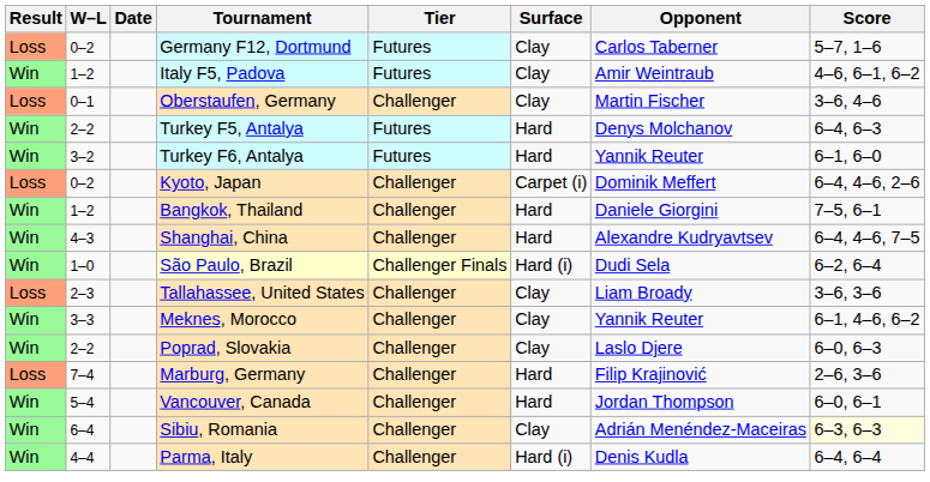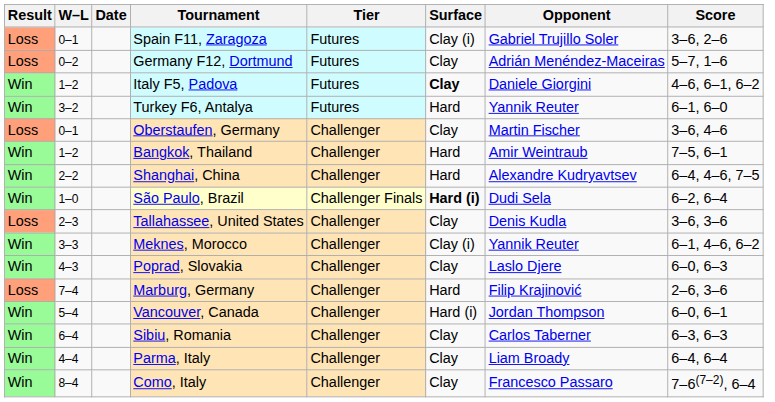 <table class="sortable wikitable nowrap">
 <tr>
 <th>Result</th>
 <th class="unsortable">W–L</th>
 <th>Date</th>
 <th>Tournament</th>
 <th>Tier</th>
 <th>Surface</th>
 <th>Opponent</th>
 <th class="unsortable">Score</th>
 </tr>
 <tr>
 <td bgcolor=FFA07A>Loss</td>
+<td><small>0–1</small></td>
+<td></td>
+<td bgcolor=cffcff>Spain F11, <a href='#'>Zaragoza</a></td>
+<td bgcolor=cffcff>Futures</td>
+<td>Clay (i)</td>
+<td> <a href='#'>Gabriel Trujillo Soler</a></td>
+<td>3–6, 2–6</td>
+</tr>
+<tr>
+<td bgcolor=FFA07A>Loss</td>
 <td><small>0–2</small></td>
 <td></td>
 <td bgcolor=cffcff>Germany F12, <a href='#'>Dortmund</a></td>
 <td bgcolor=cffcff>Futures</td>
 <td>Clay</td>
-<td> <a href='#'>Carlos Taberner</a></td>
+<td> <a href='#'>Adrián Menéndez-Maceiras</a></td>
 <td>5–7, 1–6</td>
 </tr>
 <tr>
 <td bgcolor=98FB98>Win</td>
 <td><small>1–2</small></td>
 <td></td>
 <td bgcolor=cffcff>Italy F5, <a href='#'>Padova</a></td>
 <td bgcolor=cffcff>Futures</td>
-<td>Clay</td>
-<td> <a href='#'>Amir Weintraub</a></td>
+<td><strong>Clay</strong></td>
+<td> <a href='#'>Daniele Giorgini</a></td>
 <td>4–6, 6–1, 6–2</td>
+</tr>
+<tr>
+<td bgcolor=98FB98>Win</td>
+<td><small>3–2</small></td>
+<td></td>
+<td bgcolor=cffcff>Turkey F6, Antalya</td>
+<td bgcolor=cffcff>Futures</td>
+<td>Hard</td>
+<td> <a href='#'>Yannik Reuter</a></td>
+<td>6–1, 6–0</td>
 </tr>
 <tr>
 <td bgcolor=FFA07A>Loss</td>
 <td><small>0–1</small></td>
 <td><a href='#'></a></td>
 <td bgcolor=moccasin><a href='#'>Oberstaufen</a>, Germany</td>
 <td bgcolor=moccasin>Challenger</td>
 <td>Clay</td>
 <td> <a href='#'>Martin Fischer</a></td>
 <td>3–6, 4–6</td>
 </tr>
 <tr>
 <td bgcolor=98FB98>Win</td>
-<td><small>2–2</small></td>
-<td></td>
-<td bgcolor=cffcff>Turkey F5, <a href='#'>Antalya</a></td>
-<td bgcolor=cffcff>Futures</td>
-<td>Hard</td>
-<td> <a href='#'>Denys Molchanov</a></td>
-<td>6–4, 6–3</td>
-</tr>
-<tr>
-<td bgcolor=98FB98>Win</td>
-<td><small>3–2</small></td>
-<td></td>
-<td bgcolor=cffcff>Turkey F6, Antalya</td>
-<td bgcolor=cffcff>Futures</td>
-<td>Hard</td>
-<td> <a href='#'>Yannik Reuter</a></td>
-<td>6–1, 6–0</td>
-</tr>
-<tr>
-<td bgcolor=FFA07A>Loss</td>
-<td><small>0–2</small></td>
-<td><a href='#'></a></td>
-<td bgcolor=moccasin><a href='#'>Kyoto</a>, Japan</td>
-<td bgcolor=moccasin>Challenger</td>
-<td>Carpet (i)</td>
-<td> <a href='#'>Dominik Meffert</a></td>
-<td>6–4, 4–6, 2–6</td>
-</tr>
-<tr>
-<td bgcolor=98FB98>Win</td>
 <td><small>1–2</small></td>
 <td><a href='#'></a></td>
 <td bgcolor=moccasin><a href='#'>Bangkok</a>, Thailand</td>
 <td bgcolor=moccasin>Challenger</td>
 <td>Hard</td>
-<td> <a href='#'>Daniele Giorgini</a></td>
+<td> <a href='#'>Amir Weintraub</a></td>
 <td>7–5, 6–1</td>
 </tr>
 <tr>
 <td bgcolor=98FB98>Win</td>
-<td><small>4–3</small></td>
+<td><small>2–2</small></td>
 <td><a href='#'></a></td>
 <td bgcolor=moccasin><a href='#'>Shanghai</a>, China</td>
 <td bgcolor=moccasin>Challenger</td>
 <td>Hard</td>
 <td> <a href='#'>Alexandre Kudryavtsev</a></td>
 <td>6–4, 4–6, 7–5</td>
 </tr>
 <tr>
 <td bgcolor=98FB98>Win</td>
 <td><small>1–0</small></td>
 <td><a href='#'></a></td>
 <td bgcolor=ffffcc><a href='#'>São Paulo</a>, Brazil</td>
 <td bgcolor=ffffcc>Challenger Finals</td>
-<td>Hard (i)</td>
+<td><strong>Hard (i)</strong></td>
 <td> <a href='#'>Dudi Sela</a></td>
 <td>6–2, 6–4</td>
 </tr>
 <tr>
 <td bgcolor=FFA07A>Loss</td>
 <td><small>2–3</small></td>
 <td><a href='#'></a></td>
 <td bgcolor=moccasin><a href='#'>Tallahassee</a>, United States</td>
 <td bgcolor=moccasin>Challenger</td>
 <td>Clay</td>
-<td> <a href='#'>Liam Broady</a></td>
+<td> <a href='#'>Denis Kudla</a></td>
 <td>3–6, 3–6</td>
 </tr>
 <tr>
 <td bgcolor=98FB98>Win</td>
 <td><small>3–3</small></td>
 <td><a href='#'></a></td>
 <td bgcolor=moccasin><a href='#'>Meknes</a>, Morocco</td>
 <td bgcolor=moccasin>Challenger</td>
-<td>Clay</td>
+<td>Clay (i)</td>
 <td> <a href='#'>Yannik Reuter</a></td>
 <td>6–1, 4–6, 6–2</td>
 </tr>
 <tr>
 <td bgcolor=98FB98>Win</td>
-<td><small>2–2</small></td>
+<td><small>4–3</small></td>
 <td><a href='#'></a></td>
 <td bgcolor=moccasin><a href='#'>Poprad</a>, Slovakia</td>
 <td bgcolor=moccasin>Challenger</td>
 <td>Clay</td>
 <td> <a href='#'>Laslo Djere</a></td>
 <td>6–0, 6–3</td>
 </tr>
 <tr>
 <td bgcolor=FFA07A>Loss</td>
 <td><small>7–4</small></td>
 <td><a href='#'></a></td>
 <td bgcolor=moccasin><a href='#'>Marburg</a>, Germany</td>
 <td bgcolor=moccasin>Challenger</td>
 <td>Hard</td>
 <td> <a href='#'>Filip Krajinović</a></td>
 <td>2–6, 3–6</td>
 </tr>
 <tr>
 <td bgcolor=98FB98>Win</td>
 <td><small>5–4</small></td>
 <td><a href='#'></a></td>
 <td bgcolor=moccasin><a href='#'>Vancouver</a>, Canada</td>
 <td bgcolor=moccasin>Challenger</td>
-<td>Hard</td>
+<td>Hard (i)</td>
 <td> <a href='#'>Jordan Thompson</a></td>
 <td>6–0, 6–1</td>
 </tr>
 <tr>
 <td bgcolor=98FB98>Win</td>
 <td><small>6–4</small></td>
 <td><a href='#'></a></td>
 <td bgcolor=moccasin><a href='#'>Sibiu</a>, Romania</td>
 <td bgcolor=moccasin>Challenger</td>
 <td>Clay</td>
-<td> <a href='#'>Adrián Menéndez-Maceiras</a></td>
-<td style="background: lightyellow;">6–3, 6–3</td>
+<td> <a href='#'>Carlos Taberner</a></td>
+<td>6–3, 6–3</td>
 </tr>
 <tr>
 <td bgcolor=98FB98>Win</td>
 <td><small>4–4</small></td>
 <td><a href='#'></a></td>
 <td bgcolor=moccasin><a href='#'>Parma</a>, Italy</td>
 <td bgcolor=moccasin>Challenger</td>
-<td>Hard (i)</td>
-<td> <a href='#'>Denis Kudla</a></td>
+<td>Clay</td>
+<td> <a href='#'>Liam Broady</a></td>
 <td>6–4, 6–4</td>
 </tr>
+<tr>
+<td bgcolor=98FB98>Win</td>
+<td><small>8–4</small></td>
+<td><a href='#'></a></td>
+<td bgcolor=moccasin><a href='#'>Como</a>, Italy</td>
+<td bgcolor=moccasin>Challenger</td>
+<td>Clay</td>
+<td> <a href='#'>Francesco Passaro</a></td>
+<td>7–6<sup>(7–2)</sup>, 6–4</td>
+</tr>
 </table>
